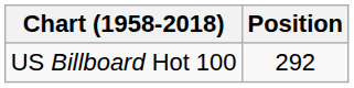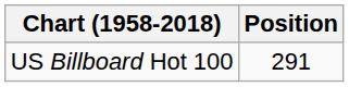 <table class="wikitable plainrowheaders">
 <tr>
 <th>Chart (1958-2018)</th>
 <th>Position</th>
 </tr>
 <tr>
 <td>US <em>Billboard</em> Hot 100</td>
-<td style="text-align:center;">292</td>
+<td style="text-align:center;">291</td>
 </tr>
 </table>
